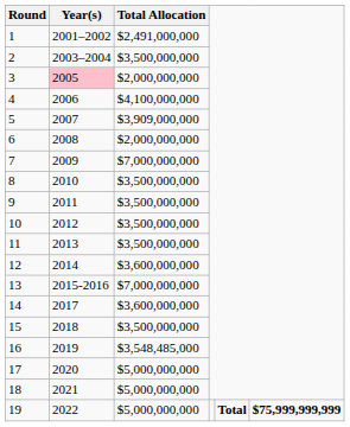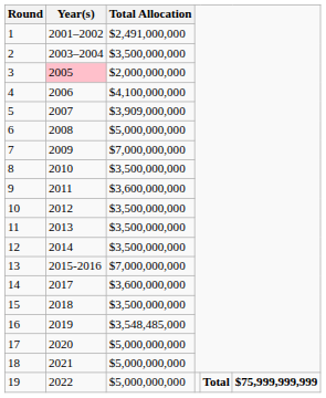 <table class="wikitable">
 <tr>
 <th><strong>Round</strong></th>
 <th><strong>Year(s)</strong></th>
 <th><strong>Total Allocation</strong></th>
 </tr>
 <tr>
 <td>1</td>
 <td>2001–2002</td>
 <td>$2,491,000,000</td>
 </tr>
 <tr>
 <td>2</td>
 <td>2003–2004</td>
 <td>$3,500,000,000</td>
 </tr>
 <tr>
 <td>3</td>
 <td style="background: pink;">2005</td>
 <td>$2,000,000,000</td>
 </tr>
 <tr>
 <td>4</td>
 <td>2006</td>
 <td>$4,100,000,000</td>
 </tr>
 <tr>
 <td>5</td>
 <td>2007</td>
 <td>$3,909,000,000</td>
 </tr>
 <tr>
 <td>6</td>
 <td>2008</td>
-<td>$2,000,000,000</td>
+<td>$5,000,000,000</td>
 </tr>
 <tr>
 <td>7</td>
 <td>2009</td>
 <td>$7,000,000,000</td>
 </tr>
 <tr>
 <td>8</td>
 <td>2010</td>
 <td>$3,500,000,000</td>
 </tr>
 <tr>
 <td>9</td>
 <td>2011</td>
-<td>$3,500,000,000</td>
+<td>$3,600,000,000</td>
 </tr>
 <tr>
 <td>10</td>
 <td>2012</td>
 <td>$3,500,000,000</td>
 </tr>
 <tr>
 <td>11</td>
 <td>2013</td>
 <td>$3,500,000,000</td>
 </tr>
 <tr>
 <td>12</td>
 <td>2014</td>
-<td>$3,600,000,000</td>
+<td>$3,500,000,000</td>
 </tr>
 <tr>
 <td>13</td>
 <td>2015-2016</td>
 <td>$7,000,000,000</td>
 </tr>
 <tr>
 <td>14</td>
 <td>2017</td>
 <td>$3,600,000,000</td>
 </tr>
 <tr>
 <td>15</td>
 <td>2018</td>
 <td>$3,500,000,000</td>
 </tr>
 <tr>
 <td>16</td>
 <td>2019</td>
 <td>$3,548,485,000</td>
 </tr>
 <tr>
 <td>17</td>
 <td>2020</td>
 <td>$5,000,000,000</td>
 </tr>
 <tr>
 <td>18</td>
 <td>2021</td>
 <td>$5,000,000,000</td>
 </tr>
 <tr>
 <td>19</td>
 <td>2022</td>
 <td>$5,000,000,000</td>
 <td></td>
 <td><strong>Total</strong></td>
 <td><strong>$75,999,999,999</strong></td>
 </tr>
 </table>
